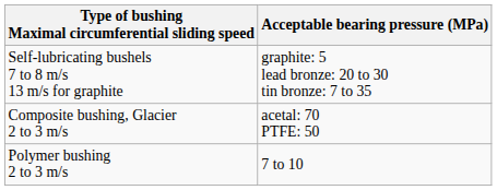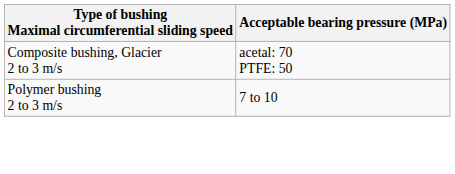 <table class="wikitable">
 <tr>
 <th scope="col">Type of bushing<br>Maximal circumferential sliding speed</th>
 <th scope="col">Acceptable bearing pressure (MPa)</th>
-</tr>
-<tr>
-<td>Self-lubricating bushels<br>7 to 8 m/s<br>13 m/s for graphite</td>
-<td>graphite: 5<br> lead bronze: 20 to 30<br> tin bronze: 7 to 35</td>
 </tr>
 <tr>
 <td>Composite bushing, Glacier<br>2 to 3 m/s</td>
 <td>acetal: 70 <br>PTFE: 50</td>
 </tr>
 <tr>
 <td>Polymer bushing<br>2 to 3 m/s</td>
 <td>7 to 10</td>
 </tr>
 </table>
